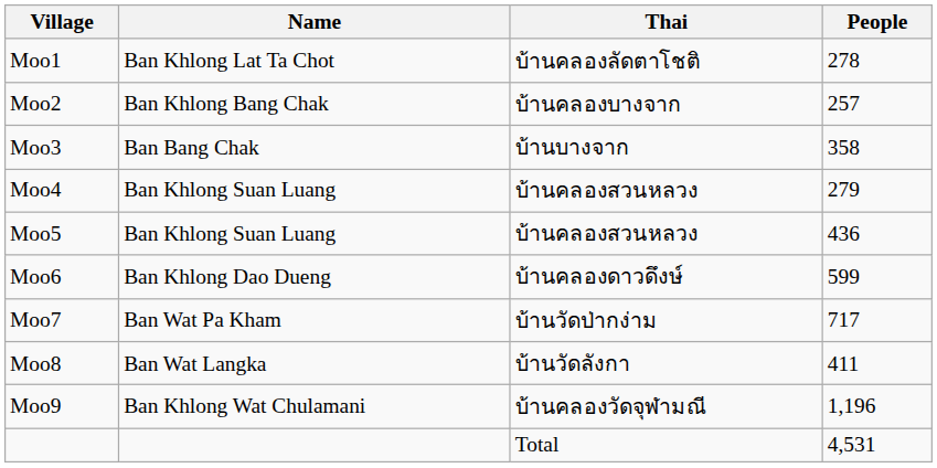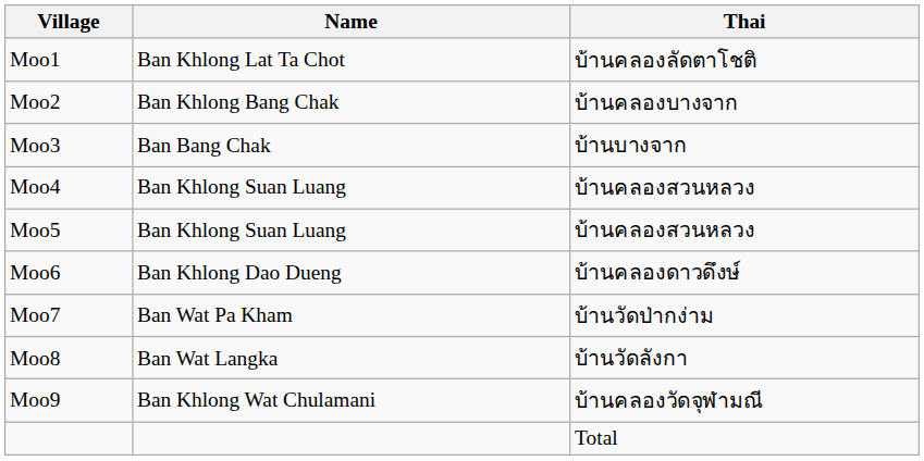 <table class="wikitable" style="width:55%;">
 <tr>
 <th>Village</th>
 <th>Name</th>
 <th>Thai</th>
-<th>People</th>
 </tr>
 <tr>
 <td>Moo1</td>
 <td>Ban Khlong Lat Ta Chot</td>
 <td>บ้านคลองลัดตาโชติ</td>
-<td>278</td>
 </tr>
 <tr>
 <td>Moo2</td>
 <td>Ban Khlong Bang Chak</td>
 <td>บ้านคลองบางจาก</td>
-<td>257</td>
 </tr>
 <tr>
 <td>Moo3</td>
 <td>Ban Bang Chak</td>
 <td>บ้านบางจาก</td>
-<td>358</td>
 </tr>
 <tr>
 <td>Moo4</td>
 <td>Ban Khlong Suan Luang</td>
 <td>บ้านคลองสวนหลวง</td>
-<td>279</td>
 </tr>
 <tr>
 <td>Moo5</td>
 <td>Ban Khlong Suan Luang</td>
 <td>บ้านคลองสวนหลวง</td>
-<td>436</td>
 </tr>
 <tr>
 <td>Moo6</td>
 <td>Ban Khlong Dao Dueng</td>
 <td>บ้านคลองดาวดึงษ์</td>
-<td>599</td>
 </tr>
 <tr>
 <td>Moo7</td>
 <td>Ban Wat Pa Kham</td>
 <td>บ้านวัดป่ากง่าม</td>
-<td>717</td>
 </tr>
 <tr>
 <td>Moo8</td>
 <td>Ban Wat Langka</td>
 <td>บ้านวัดลังกา</td>
-<td>411</td>
 </tr>
 <tr>
 <td>Moo9</td>
 <td>Ban Khlong Wat Chulamani</td>
 <td>บ้านคลองวัดจุฬามณี</td>
-<td>1,196</td>
 </tr>
 <tr>
 <td></td>
 <td></td>
 <td>Total</td>
-<td>4,531</td>
 </tr>
 </table>
